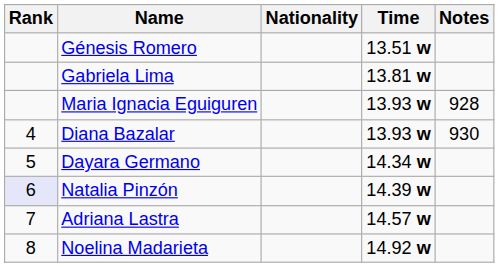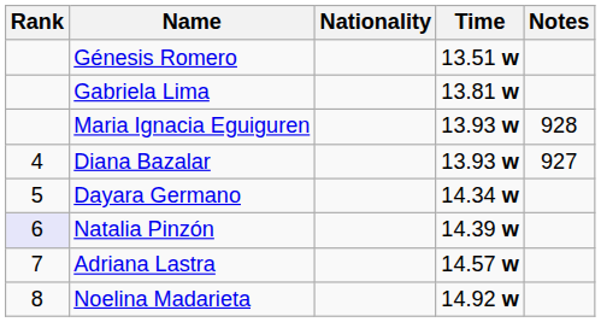 <table class="wikitable sortable" style="text-align:center">
 <tr>
 <th>Rank</th>
 <th>Name</th>
 <th>Nationality</th>
 <th>Time</th>
 <th>Notes</th>
 </tr>
 <tr>
 <td align=center></td>
 <td align=left><a href='#'>Génesis Romero</a></td>
 <td align=left></td>
 <td>13.51 <strong>w</strong></td>
 <td></td>
 </tr>
 <tr>
 <td align=center></td>
 <td align=left><a href='#'>Gabriela Lima</a></td>
 <td align=left></td>
 <td>13.81 <strong>w</strong></td>
 <td></td>
 </tr>
 <tr>
 <td align=center></td>
 <td align=left><a href='#'>Maria Ignacia Eguiguren</a></td>
 <td align=left></td>
 <td>13.93 <strong>w</strong></td>
 <td>928</td>
 </tr>
 <tr>
 <td align=center>4</td>
 <td align=left><a href='#'>Diana Bazalar</a></td>
 <td align=left></td>
 <td>13.93 <strong>w</strong></td>
-<td>930</td>
+<td>927</td>
 </tr>
 <tr>
 <td align=center>5</td>
 <td align=left><a href='#'>Dayara Germano</a></td>
 <td align=left></td>
 <td>14.34 <strong>w</strong></td>
 <td></td>
 </tr>
 <tr>
 <td align=center style="background: lavender;">6</td>
 <td align=left><a href='#'>Natalia Pinzón</a></td>
 <td align=left></td>
 <td>14.39 <strong>w</strong></td>
 <td></td>
 </tr>
 <tr>
 <td align=center>7</td>
 <td align=left><a href='#'>Adriana Lastra</a></td>
 <td align=left></td>
 <td>14.57 <strong>w</strong></td>
 <td></td>
 </tr>
 <tr>
 <td align=center>8</td>
 <td align=left><a href='#'>Noelina Madarieta</a></td>
 <td align=left></td>
 <td>14.92 <strong>w</strong></td>
 <td></td>
 </tr>
 </table>
